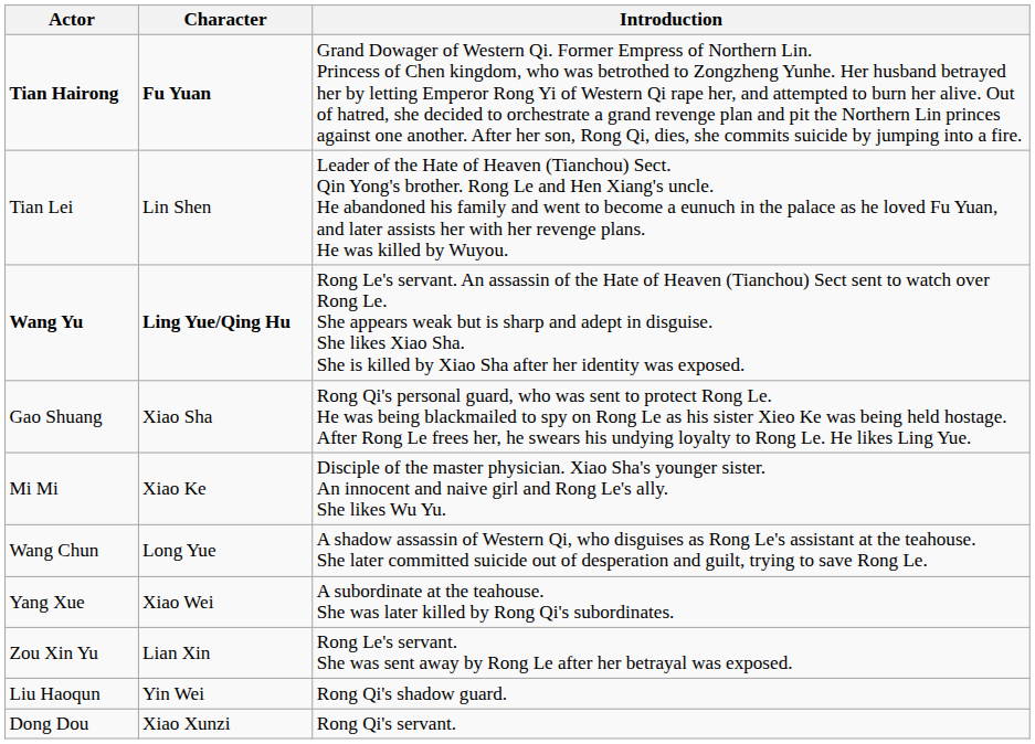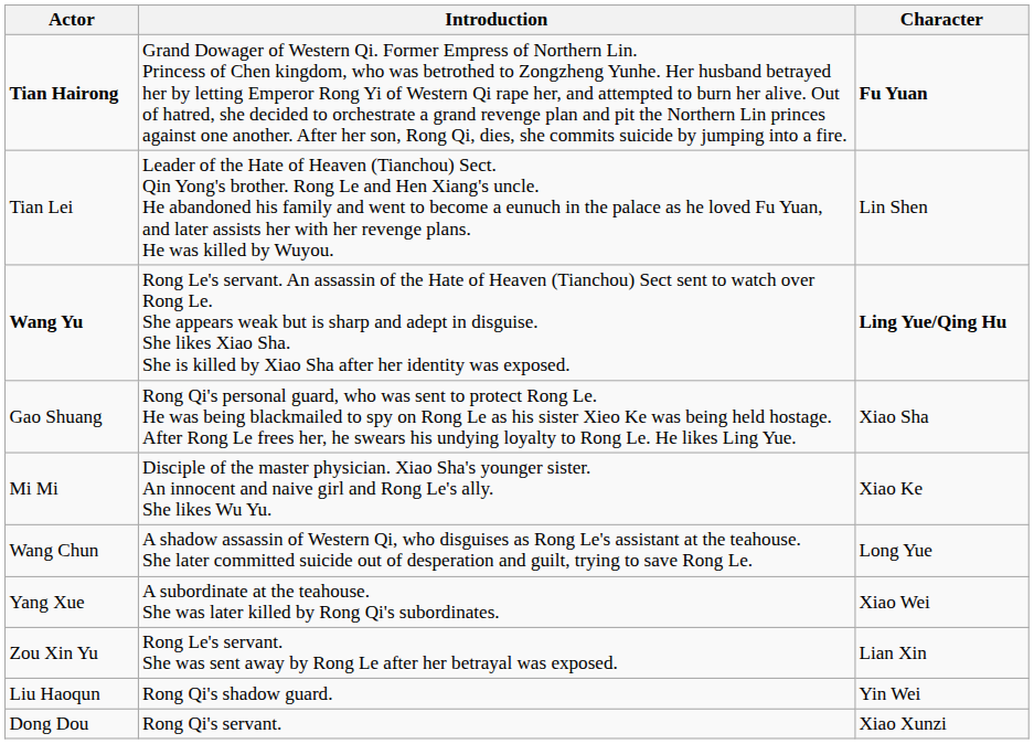 <table class="wikitable">
 <tr>
 <th style="width:13%">Actor</th>
+<th>Introduction</th>
 <th style="width:17%">Character</th>
-<th>Introduction</th>
 </tr>
 <tr>
 <td><strong>Tian Hairong</strong></td>
+<td>Grand Dowager of Western Qi. Former Empress of Northern Lin.<br>Princess of Chen kingdom, who was betrothed to Zongzheng Yunhe. Her husband betrayed her by letting Emperor Rong Yi of Western Qi rape her, and attempted to burn her alive. Out of hatred, she decided to orchestrate a grand revenge plan and pit the Northern Lin princes against one another. After her son, Rong Qi, dies, she commits suicide by jumping into a fire.</td>
 <td><strong>  Fu Yuan </strong></td>
-<td>Grand Dowager of Western Qi. Former Empress of Northern Lin.<br>Princess of Chen kingdom, who was betrothed to Zongzheng Yunhe. Her husband betrayed her by letting Emperor Rong Yi of Western Qi rape her, and attempted to burn her alive. Out of hatred, she decided to orchestrate a grand revenge plan and pit the Northern Lin princes against one another. After her son, Rong Qi, dies, she commits suicide by jumping into a fire.</td>
 </tr>
 <tr>
 <td>Tian Lei</td>
+<td>Leader of the Hate of Heaven (Tianchou) Sect. <br>Qin Yong's brother. Rong Le and Hen Xiang's uncle.<br> He abandoned his family and went to become a eunuch in the palace as he loved Fu Yuan, and later assists her with her revenge plans. <br> He was killed by Wuyou.</td>
 <td>Lin Shen</td>
-<td>Leader of the Hate of Heaven (Tianchou) Sect. <br>Qin Yong's brother. Rong Le and Hen Xiang's uncle.<br> He abandoned his family and went to become a eunuch in the palace as he loved Fu Yuan, and later assists her with her revenge plans. <br> He was killed by Wuyou.</td>
 </tr>
 <tr>
 <td><strong>Wang Yu</strong></td>
+<td>Rong Le's servant. An assassin of the Hate of Heaven (Tianchou) Sect sent to watch over Rong Le.<br>She appears weak but is sharp and adept in disguise.<br>She likes Xiao Sha.<br>She is killed by Xiao Sha after her identity was exposed.</td>
 <td><strong>Ling Yue/Qing Hu</strong></td>
-<td>Rong Le's servant. An assassin of the Hate of Heaven (Tianchou) Sect sent to watch over Rong Le.<br>She appears weak but is sharp and adept in disguise.<br>She likes Xiao Sha.<br>She is killed by Xiao Sha after her identity was exposed.</td>
 </tr>
 <tr>
 <td>Gao Shuang</td>
+<td>Rong Qi's personal guard, who was sent to protect Rong Le.<br> He was being blackmailed to spy on Rong Le as his sister Xieo Ke was being held hostage. After Rong Le frees her, he swears his undying loyalty to Rong Le. He likes Ling Yue.</td>
 <td>Xiao Sha</td>
-<td>Rong Qi's personal guard, who was sent to protect Rong Le.<br> He was being blackmailed to spy on Rong Le as his sister Xieo Ke was being held hostage. After Rong Le frees her, he swears his undying loyalty to Rong Le. He likes Ling Yue.</td>
 </tr>
 <tr>
 <td>Mi Mi</td>
+<td>Disciple of the master physician. Xiao Sha's younger sister.<br>An innocent and naive girl and Rong Le's ally. <br>She likes Wu Yu.</td>
 <td>Xiao Ke</td>
-<td>Disciple of the master physician. Xiao Sha's younger sister.<br>An innocent and naive girl and Rong Le's ally. <br>She likes Wu Yu.</td>
 </tr>
 <tr>
 <td>Wang Chun</td>
+<td>A shadow assassin of Western Qi, who disguises as Rong Le's assistant at the teahouse.<br>She later committed suicide out of desperation and guilt, trying to save Rong Le.</td>
 <td>Long Yue</td>
-<td>A shadow assassin of Western Qi, who disguises as Rong Le's assistant at the teahouse.<br>She later committed suicide out of desperation and guilt, trying to save Rong Le.</td>
 </tr>
 <tr>
 <td>Yang Xue</td>
+<td>A subordinate at the teahouse. <br>She was later killed by Rong Qi's subordinates.</td>
 <td>Xiao Wei</td>
-<td>A subordinate at the teahouse. <br>She was later killed by Rong Qi's subordinates.</td>
 </tr>
 <tr>
 <td>Zou Xin Yu</td>
+<td>Rong Le's servant.<br>She was sent away by Rong Le after her betrayal was exposed.</td>
 <td>Lian Xin</td>
-<td>Rong Le's servant.<br>She was sent away by Rong Le after her betrayal was exposed.</td>
 </tr>
 <tr>
 <td>Liu Haoqun</td>
+<td>Rong Qi's shadow guard.</td>
 <td>Yin Wei</td>
-<td>Rong Qi's shadow guard.</td>
 </tr>
 <tr>
 <td>Dong Dou</td>
+<td>Rong Qi's servant.</td>
 <td>Xiao Xunzi</td>
-<td>Rong Qi's servant.</td>
 </tr>
 </table>
